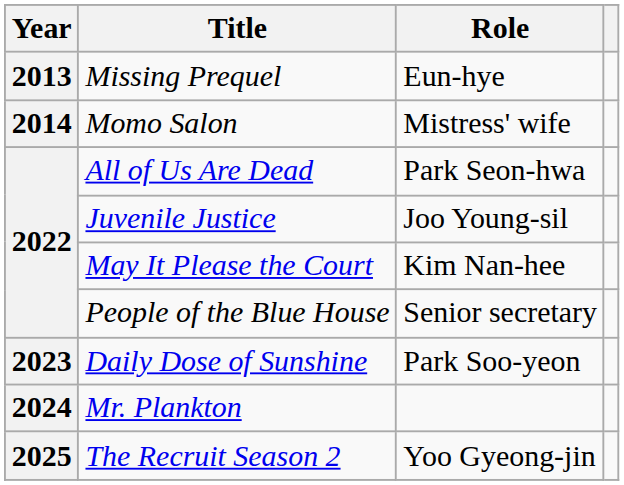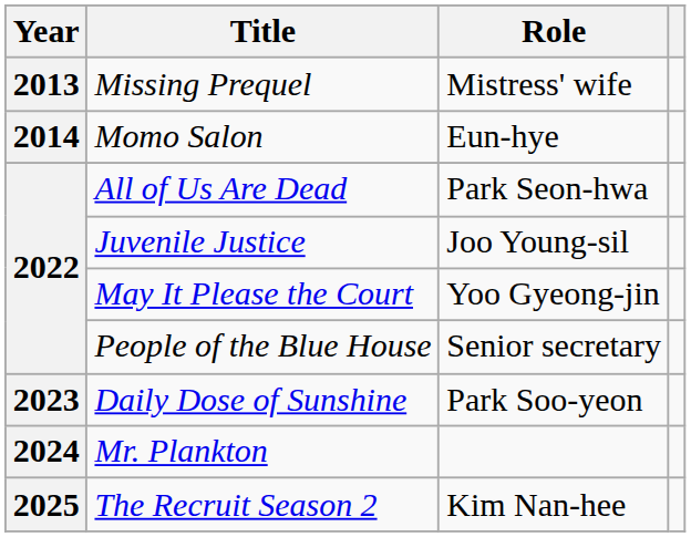 <table class="wikitable plainrowheaders">
 <tr>
 <th>Year</th>
 <th>Title</th>
 <th>Role</th>
 <th class="unsortable"></th>
 </tr>
 <tr>
 <th scope="row">2013</th>
 <td><em>Missing Prequel</em></td>
-<td>Eun-hye</td>
+<td>Mistress' wife</td>
 <td></td>
 </tr>
 <tr>
 <th scope="row">2014</th>
 <td><em>Momo Salon</em></td>
-<td>Mistress' wife</td>
+<td>Eun-hye</td>
 <td></td>
 </tr>
 <tr>
 <th scope="row" rowspan="4">2022</th>
 <td><em><a href='#'>All of Us Are Dead</a></em></td>
 <td>Park Seon-hwa</td>
 <td></td>
 </tr>
 <tr>
 <td><em><a href='#'>Juvenile Justice</a></em></td>
 <td>Joo Young-sil</td>
 <td></td>
 </tr>
 <tr>
 <td><em><a href='#'>May It Please the Court</a></em></td>
-<td>Kim Nan-hee</td>
+<td>Yoo Gyeong-jin</td>
 <td></td>
 </tr>
 <tr>
 <td><em>People of the Blue House</em></td>
 <td>Senior secretary</td>
 <td></td>
 </tr>
 <tr>
 <th scope="row">2023</th>
 <td><em><a href='#'>Daily Dose of Sunshine</a></em></td>
 <td>Park Soo-yeon</td>
 <td></td>
 </tr>
 <tr>
 <th scope="row">2024</th>
 <td><em><a href='#'>Mr. Plankton</a></em></td>
 <td></td>
 <td></td>
 </tr>
 <tr>
 <th scope="row">2025</th>
 <td><em><a href='#'>The Recruit Season 2</a></em></td>
-<td>Yoo Gyeong-jin</td>
+<td>Kim Nan-hee</td>
 <td></td>
 </tr>
 </table>
